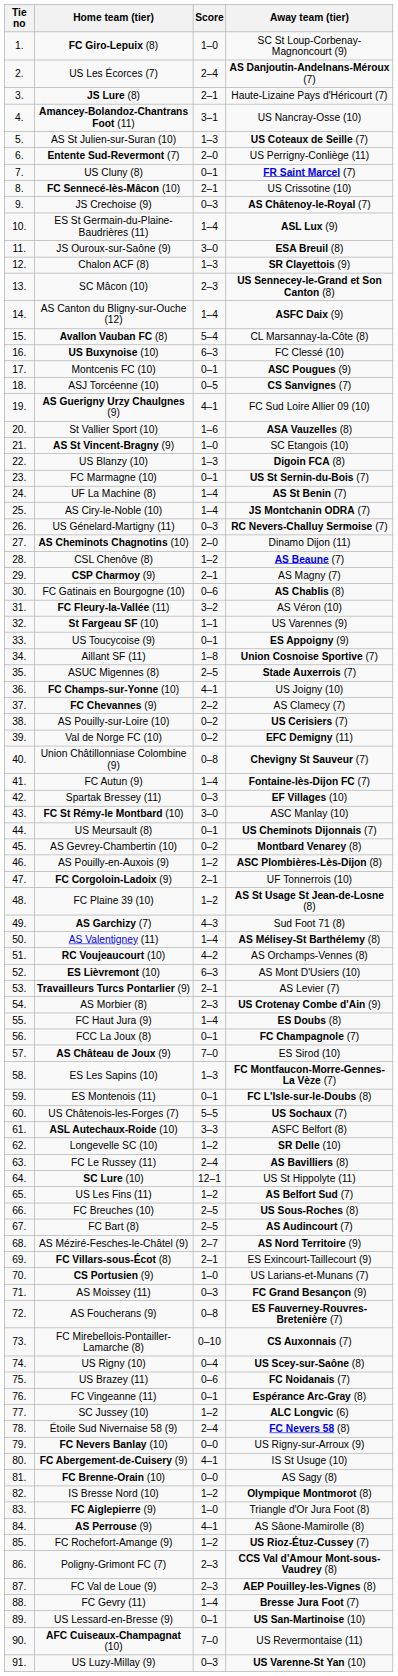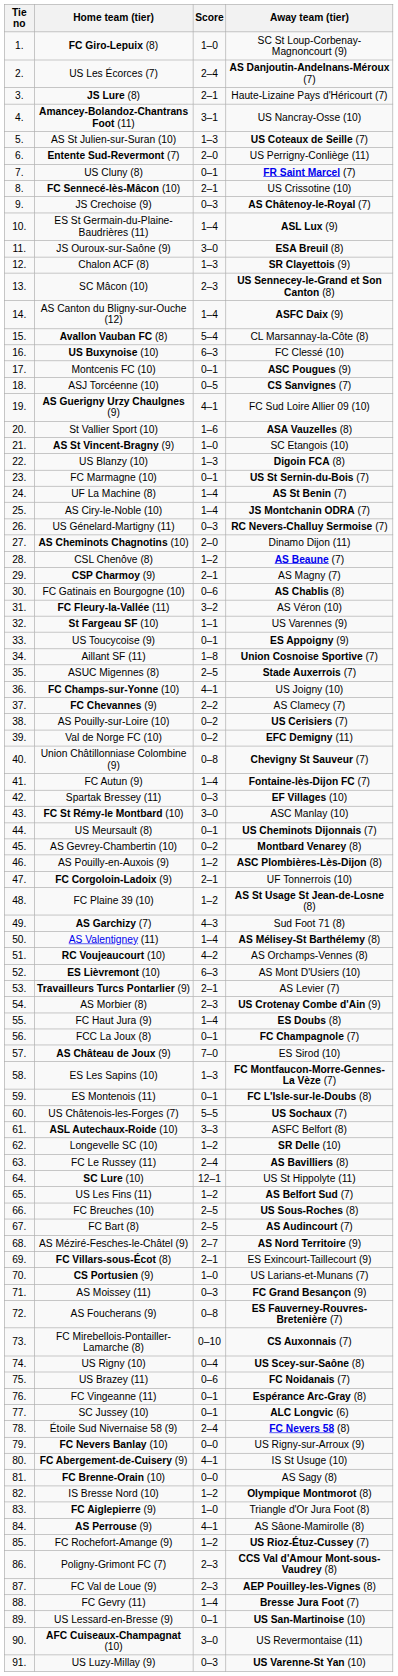 <table class="wikitable" style="text-align: center">
 <tr>
 <th>Tie no</th>
 <th>Home team (tier)</th>
 <th>Score</th>
 <th>Away team (tier)</th>
 </tr>
 <tr>
 <td>1.</td>
 <td><strong>FC Giro-Lepuix</strong> (8)</td>
 <td>1–0</td>
 <td>SC St Loup-Corbenay-Magnoncourt (9)</td>
 </tr>
 <tr>
 <td>2.</td>
 <td>US Les Écorces (7)</td>
 <td>2–4 </td>
 <td><strong>AS Danjoutin-Andelnans-Méroux</strong> (7)</td>
 </tr>
 <tr>
 <td>3.</td>
 <td><strong>JS Lure</strong> (8)</td>
 <td>2–1</td>
 <td>Haute-Lizaine Pays d'Héricourt (7)</td>
 </tr>
 <tr>
 <td>4.</td>
 <td><strong>Amancey-Bolandoz-Chantrans Foot</strong> (11)</td>
 <td>3–1</td>
 <td>US Nancray-Osse (10)</td>
 </tr>
 <tr>
 <td>5.</td>
 <td>AS St Julien-sur-Suran (10)</td>
 <td>1–3</td>
 <td><strong>US Coteaux de Seille</strong> (7)</td>
 </tr>
 <tr>
 <td>6.</td>
 <td><strong>Entente Sud-Revermont</strong> (7)</td>
 <td>2–0</td>
 <td>US Perrigny-Conliège (11)</td>
 </tr>
 <tr>
 <td>7.</td>
 <td>US Cluny (8)</td>
 <td>0–1</td>
 <td><strong><a href='#'>FR Saint Marcel</a></strong> (7)</td>
 </tr>
 <tr>
 <td>8.</td>
 <td><strong>FC Sennecé-lès-Mâcon</strong> (10)</td>
 <td>2–1</td>
 <td>US Crissotine (10)</td>
 </tr>
 <tr>
 <td>9.</td>
 <td>JS Crechoise (9)</td>
 <td>0–3</td>
 <td><strong>AS Châtenoy-le-Royal</strong> (7)</td>
 </tr>
 <tr>
 <td>10.</td>
 <td>ES St Germain-du-Plaine-Baudrières (11)</td>
 <td>1–4</td>
 <td><strong>ASL Lux</strong> (9)</td>
 </tr>
 <tr>
 <td>11.</td>
 <td>JS Ouroux-sur-Saône (9)</td>
 <td>3–0</td>
 <td><strong>ESA Breuil</strong> (8)</td>
 </tr>
 <tr>
 <td>12.</td>
 <td>Chalon ACF (8)</td>
 <td>1–3</td>
 <td><strong>SR Clayettois</strong> (9)</td>
 </tr>
 <tr>
 <td>13.</td>
 <td>SC Mâcon (10)</td>
 <td>2–3</td>
 <td><strong>US Sennecey-le-Grand et Son Canton</strong> (8)</td>
 </tr>
 <tr>
 <td>14.</td>
 <td>AS Canton du Bligny-sur-Ouche (12)</td>
 <td>1–4</td>
 <td><strong>ASFC Daix</strong> (9)</td>
 </tr>
 <tr>
 <td>15.</td>
 <td><strong>Avallon Vauban FC</strong> (8)</td>
 <td>5–4 </td>
 <td>CL Marsannay-la-Côte (8)</td>
 </tr>
 <tr>
 <td>16.</td>
 <td><strong>US Buxynoise</strong> (10)</td>
 <td>6–3</td>
 <td>FC Clessé (10)</td>
 </tr>
 <tr>
 <td>17.</td>
 <td>Montcenis FC (10)</td>
 <td>0–1</td>
 <td><strong>ASC Pougues</strong> (9)</td>
 </tr>
 <tr>
 <td>18.</td>
 <td>ASJ Torcéenne (10)</td>
 <td>0–5</td>
 <td><strong>CS Sanvignes</strong> (7)</td>
 </tr>
 <tr>
 <td>19.</td>
 <td><strong>AS Guerigny Urzy Chaulgnes</strong> (9)</td>
 <td>4–1</td>
 <td>FC Sud Loire Allier 09 (10)</td>
 </tr>
 <tr>
 <td>20.</td>
 <td>St Vallier Sport (10)</td>
 <td>1–6</td>
 <td><strong>ASA Vauzelles</strong> (8)</td>
 </tr>
 <tr>
 <td>21.</td>
 <td><strong>AS St Vincent-Bragny</strong> (9)</td>
 <td>1–0</td>
 <td>SC Etangois (10)</td>
 </tr>
 <tr>
 <td>22.</td>
 <td>US Blanzy (10)</td>
 <td>1–3 </td>
 <td><strong>Digoin FCA</strong> (8)</td>
 </tr>
 <tr>
 <td>23.</td>
 <td>FC Marmagne (10)</td>
 <td>0–1</td>
 <td><strong>US St Sernin-du-Bois</strong> (7)</td>
 </tr>
 <tr>
 <td>24.</td>
 <td>UF La Machine (8)</td>
 <td>1–4</td>
 <td><strong>AS St Benin</strong> (7)</td>
 </tr>
 <tr>
 <td>25.</td>
 <td>AS Ciry-le-Noble (10)</td>
 <td>1–4</td>
 <td><strong>JS Montchanin ODRA</strong> (7)</td>
 </tr>
 <tr>
 <td>26.</td>
 <td>US Génelard-Martigny (11)</td>
 <td>0–3</td>
 <td><strong>RC Nevers-Challuy Sermoise</strong> (7)</td>
 </tr>
 <tr>
 <td>27.</td>
 <td><strong>AS Cheminots Chagnotins</strong> (10)</td>
 <td>2–0</td>
 <td>Dinamo Dijon (11)</td>
 </tr>
 <tr>
 <td>28.</td>
 <td>CSL Chenôve (8)</td>
 <td>1–2</td>
 <td><strong><a href='#'>AS Beaune</a></strong> (7)</td>
 </tr>
 <tr>
 <td>29.</td>
 <td><strong>CSP Charmoy</strong> (9)</td>
 <td>2–1</td>
 <td>AS Magny (7)</td>
 </tr>
 <tr>
 <td>30.</td>
 <td>FC Gatinais en Bourgogne (10)</td>
 <td>0–6</td>
 <td><strong>AS Chablis</strong> (8)</td>
 </tr>
 <tr>
 <td>31.</td>
 <td><strong>FC Fleury-la-Vallée</strong> (11)</td>
 <td>3–2</td>
 <td>AS Véron (10)</td>
 </tr>
 <tr>
 <td>32.</td>
 <td><strong>St Fargeau SF</strong> (10)</td>
 <td>1–1 </td>
 <td>US Varennes (9)</td>
 </tr>
 <tr>
 <td>33.</td>
 <td>US Toucycoise (9)</td>
 <td>0–1</td>
 <td><strong>ES Appoigny</strong> (9)</td>
 </tr>
 <tr>
 <td>34.</td>
 <td>Aillant SF (11)</td>
 <td>1–8</td>
 <td><strong>Union Cosnoise Sportive</strong> (7)</td>
 </tr>
 <tr>
 <td>35.</td>
 <td>ASUC Migennes (8)</td>
 <td>2–5</td>
 <td><strong>Stade Auxerrois</strong> (7)</td>
 </tr>
 <tr>
 <td>36.</td>
 <td><strong>FC Champs-sur-Yonne</strong> (10)</td>
 <td>4–1</td>
 <td>US Joigny (10)</td>
 </tr>
 <tr>
 <td>37.</td>
 <td><strong>FC Chevannes</strong> (9)</td>
 <td>2–2 </td>
 <td>AS Clamecy (7)</td>
 </tr>
 <tr>
 <td>38.</td>
 <td>AS Pouilly-sur-Loire (10)</td>
 <td>0–2</td>
 <td><strong>US Cerisiers</strong> (7)</td>
 </tr>
 <tr>
 <td>39.</td>
 <td>Val de Norge FC (10)</td>
 <td>0–2</td>
 <td><strong>EFC Demigny</strong> (11)</td>
 </tr>
 <tr>
 <td>40.</td>
 <td>Union Châtillonniase Colombine (9)</td>
 <td>0–8</td>
 <td><strong>Chevigny St Sauveur</strong> (7)</td>
 </tr>
 <tr>
 <td>41.</td>
 <td>FC Autun (9)</td>
 <td>1–4</td>
 <td><strong>Fontaine-lès-Dijon FC</strong> (7)</td>
 </tr>
 <tr>
 <td>42.</td>
 <td>Spartak Bressey (11)</td>
 <td>0–3</td>
 <td><strong>EF Villages</strong> (10)</td>
 </tr>
 <tr>
 <td>43.</td>
 <td><strong>FC St Rémy-le Montbard</strong> (10)</td>
 <td>3–0</td>
 <td>ASC Manlay (10)</td>
 </tr>
 <tr>
 <td>44.</td>
 <td>US Meursault (8)</td>
 <td>0–1</td>
 <td><strong>US Cheminots Dijonnais</strong> (7)</td>
 </tr>
 <tr>
 <td>45.</td>
 <td>AS Gevrey-Chambertin (10)</td>
 <td>0–2</td>
 <td><strong>Montbard Venarey</strong> (8)</td>
 </tr>
 <tr>
 <td>46.</td>
 <td>AS Pouilly-en-Auxois (9)</td>
 <td>1–2</td>
 <td><strong>ASC Plombières-Lès-Dijon</strong> (8)</td>
 </tr>
 <tr>
 <td>47.</td>
 <td><strong>FC Corgoloin-Ladoix</strong> (9)</td>
 <td>2–1</td>
 <td>UF Tonnerrois (10)</td>
 </tr>
 <tr>
 <td>48.</td>
 <td>FC Plaine 39 (10)</td>
 <td>1–2</td>
 <td><strong>AS St Usage St Jean-de-Losne</strong> (8)</td>
 </tr>
 <tr>
 <td>49.</td>
 <td><strong>AS Garchizy</strong> (7)</td>
 <td>4–3</td>
 <td>Sud Foot 71 (8)</td>
 </tr>
 <tr>
 <td>50.</td>
 <td><a href='#'>AS Valentigney</a> (11)</td>
 <td>1–4</td>
 <td><strong>AS Mélisey-St Barthélemy</strong> (8)</td>
 </tr>
 <tr>
 <td>51.</td>
 <td><strong>RC Voujeaucourt</strong> (10)</td>
 <td>4–2</td>
 <td>AS Orchamps-Vennes (8)</td>
 </tr>
 <tr>
 <td>52.</td>
 <td><strong>ES Lièvremont</strong> (10)</td>
 <td>6–3</td>
 <td>AS Mont D'Usiers (10)</td>
 </tr>
 <tr>
 <td>53.</td>
 <td><strong>Travailleurs Turcs Pontarlier</strong> (9)</td>
 <td>2–1</td>
 <td>AS Levier (7)</td>
 </tr>
 <tr>
 <td>54.</td>
 <td>AS Morbier (8)</td>
 <td>2–3</td>
 <td><strong>US Crotenay Combe d'Ain</strong> (9)</td>
 </tr>
 <tr>
 <td>55.</td>
 <td>FC Haut Jura (9)</td>
 <td>1–4</td>
 <td><strong>ES Doubs</strong> (8)</td>
 </tr>
 <tr>
 <td>56.</td>
 <td>FCC La Joux (8)</td>
 <td>0–1</td>
 <td><strong>FC Champagnole</strong> (7)</td>
 </tr>
 <tr>
 <td>57.</td>
 <td><strong>AS Château de Joux</strong> (9)</td>
 <td>7–0</td>
 <td>ES Sirod (10)</td>
 </tr>
 <tr>
 <td>58.</td>
 <td>ES Les Sapins (10)</td>
 <td>1–3</td>
 <td><strong>FC Montfaucon-Morre-Gennes-La Vèze</strong> (7)</td>
 </tr>
 <tr>
 <td>59.</td>
 <td>ES Montenois (11)</td>
 <td>0–1</td>
 <td><strong>FC L'Isle-sur-le-Doubs</strong> (8)</td>
 </tr>
 <tr>
 <td>60.</td>
 <td>US Châtenois-les-Forges (7)</td>
 <td>5–5 </td>
 <td><strong>US Sochaux</strong> (7)</td>
 </tr>
 <tr>
 <td>61.</td>
 <td><strong>ASL Autechaux-Roide</strong> (10)</td>
 <td>3–3 </td>
 <td>ASFC Belfort (8)</td>
 </tr>
 <tr>
 <td>62.</td>
 <td>Longevelle SC (10)</td>
 <td>1–2 </td>
 <td><strong>SR Delle</strong> (10)</td>
 </tr>
 <tr>
 <td>63.</td>
 <td>FC Le Russey (11)</td>
 <td>2–4 </td>
 <td><strong>AS Bavilliers</strong> (8)</td>
 </tr>
 <tr>
 <td>64.</td>
 <td><strong>SC Lure</strong> (10)</td>
 <td>12–1</td>
 <td>US St Hippolyte (11)</td>
 </tr>
 <tr>
 <td>65.</td>
 <td>US Les Fins (11)</td>
 <td>1–2</td>
 <td><strong>AS Belfort Sud</strong> (7)</td>
 </tr>
 <tr>
 <td>66.</td>
 <td>FC Breuches (10)</td>
 <td>2–5</td>
 <td><strong>US Sous-Roches</strong> (8)</td>
 </tr>
 <tr>
 <td>67.</td>
 <td>FC Bart (8)</td>
 <td>2–5 </td>
 <td><strong>AS Audincourt</strong> (7)</td>
 </tr>
 <tr>
 <td>68.</td>
 <td>AS Méziré-Fesches-le-Châtel (9)</td>
 <td>2–7</td>
 <td><strong>AS Nord Territoire</strong> (9)</td>
 </tr>
 <tr>
 <td>69.</td>
 <td><strong>FC Villars-sous-Écot</strong> (8)</td>
 <td>2–1 </td>
 <td>ES Exincourt-Taillecourt (9)</td>
 </tr>
 <tr>
 <td>70.</td>
 <td><strong>CS Portusien</strong> (9)</td>
 <td>1–0</td>
 <td>US Larians-et-Munans (7)</td>
 </tr>
 <tr>
 <td>71.</td>
 <td>AS Moissey (11)</td>
 <td>0–3</td>
 <td><strong>FC Grand Besançon</strong> (9)</td>
 </tr>
 <tr>
 <td>72.</td>
 <td>AS Foucherans (9)</td>
 <td>0–8</td>
 <td><strong>ES Fauverney-Rouvres-Bretenière</strong> (7)</td>
 </tr>
 <tr>
 <td>73.</td>
 <td>FC Mirebellois-Pontailler-Lamarche (8)</td>
 <td>0–10</td>
 <td><strong>CS Auxonnais</strong> (7)</td>
 </tr>
 <tr>
 <td>74.</td>
 <td>US Rigny (10)</td>
 <td>0–4</td>
 <td><strong>US Scey-sur-Saône</strong> (8)</td>
 </tr>
 <tr>
 <td>75.</td>
 <td>US Brazey (11)</td>
 <td>0–6</td>
 <td><strong>FC Noidanais</strong> (7)</td>
 </tr>
 <tr>
 <td>76.</td>
 <td>FC Vingeanne (11)</td>
 <td>0–1</td>
 <td><strong>Espérance Arc-Gray</strong> (8)</td>
 </tr>
 <tr>
 <td>77.</td>
 <td>SC Jussey (10)</td>
-<td>1–2</td>
+<td>0–1</td>
 <td><strong>ALC Longvic</strong> (6)</td>
 </tr>
 <tr>
 <td>78.</td>
 <td>Étoile Sud Nivernaise 58 (9)</td>
 <td>2–4</td>
 <td><strong><a href='#'>FC Nevers 58</a></strong> (8)</td>
 </tr>
 <tr>
 <td>79.</td>
 <td><strong>FC Nevers Banlay</strong> (10)</td>
 <td>0–0 </td>
 <td>US Rigny-sur-Arroux (9)</td>
 </tr>
 <tr>
 <td>80.</td>
 <td><strong>FC Abergement-de-Cuisery</strong> (9)</td>
 <td>4–1</td>
 <td>IS St Usuge (10)</td>
 </tr>
 <tr>
 <td>81.</td>
 <td><strong>FC Brenne-Orain</strong> (10)</td>
 <td>0–0 </td>
 <td>AS Sagy (8)</td>
 </tr>
 <tr>
 <td>82.</td>
 <td>IS Bresse Nord (10)</td>
 <td>1–2</td>
 <td><strong>Olympique Montmorot</strong> (8)</td>
 </tr>
 <tr>
 <td>83.</td>
 <td><strong>FC Aiglepierre</strong> (9)</td>
 <td>1–0</td>
 <td>Triangle d'Or Jura Foot (8)</td>
 </tr>
 <tr>
 <td>84.</td>
 <td><strong>AS Perrouse</strong> (9)</td>
 <td>4–1</td>
 <td>AS Sâone-Mamirolle (8)</td>
 </tr>
 <tr>
 <td>85.</td>
 <td>FC Rochefort-Amange (9)</td>
 <td>1–2</td>
 <td><strong>US Rioz-Étuz-Cussey</strong> (7)</td>
 </tr>
 <tr>
 <td>86.</td>
 <td>Poligny-Grimont FC (7)</td>
 <td>2–3</td>
 <td><strong>CCS Val d'Amour Mont-sous-Vaudrey</strong> (8)</td>
 </tr>
 <tr>
 <td>87.</td>
 <td>FC Val de Loue (9)</td>
 <td>2–3</td>
 <td><strong>AEP Pouilley-les-Vignes</strong> (8)</td>
 </tr>
 <tr>
 <td>88.</td>
 <td>FC Gevry (11)</td>
 <td>1–4</td>
 <td><strong>Bresse Jura Foot</strong> (7)</td>
 </tr>
 <tr>
 <td>89.</td>
 <td>US Lessard-en-Bresse (9)</td>
 <td>0–1</td>
 <td><strong>US San-Martinoise</strong> (10)</td>
 </tr>
 <tr>
 <td>90.</td>
 <td><strong>AFC Cuiseaux-Champagnat</strong> (10)</td>
-<td>7–0</td>
+<td>3–0</td>
 <td>US Revermontaise (11)</td>
 </tr>
 <tr>
 <td>91.</td>
 <td>US Luzy-Millay (9)</td>
 <td>0–3</td>
 <td><strong>US Varenne-St Yan</strong> (10)</td>
 </tr>
 </table>
